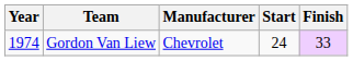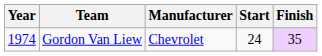 <table class="wikitable" style="font-size: 90%;">
 <tr>
 <th>Year</th>
 <th>Team</th>
 <th>Manufacturer</th>
 <th>Start</th>
 <th>Finish</th>
 </tr>
 <tr>
 <td><a href='#'>1974</a></td>
 <td><a href='#'>Gordon Van Liew</a></td>
 <td><a href='#'>Chevrolet</a></td>
 <td align=center>24</td>
-<td align=center style="background:#EFCFFF;">33</td>
+<td align=center style="background:#EFCFFF;">35</td>
 </tr>
 </table>
